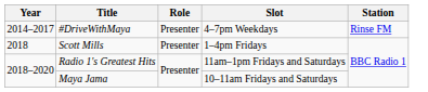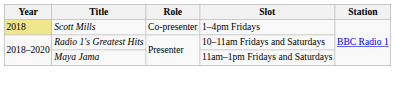 <table class="wikitable">
 <tr>
 <th>Year</th>
 <th>Title</th>
 <th>Role</th>
 <th>Slot</th>
 <th>Station</th>
 </tr>
 <tr>
-<td>2014–2017</td>
-<td><em>#DriveWithMaya</em></td>
-<td>Presenter</td>
-<td>4–7pm Weekdays</td>
-<td><a href='#'>Rinse FM</a></td>
-</tr>
-<tr>
-<td>2018</td>
+<td style="background: khaki;">2018</td>
 <td><em>Scott Mills</em></td>
-<td>Presenter</td>
+<td>Co-presenter</td>
 <td>1–4pm Fridays</td>
 <td rowspan="3"><a href='#'>BBC Radio 1</a></td>
 </tr>
 <tr>
 <td rowspan="2">2018–2020</td>
 <td><em>Radio 1's Greatest Hits</em></td>
 <td rowspan="2">Presenter</td>
-<td>11am–1pm Fridays and Saturdays</td>
+<td>10–11am Fridays and Saturdays</td>
 </tr>
 <tr>
 <td><em>Maya Jama</em></td>
-<td>10–11am Fridays and Saturdays</td>
+<td>11am–1pm Fridays and Saturdays</td>
 </tr>
 </table>
